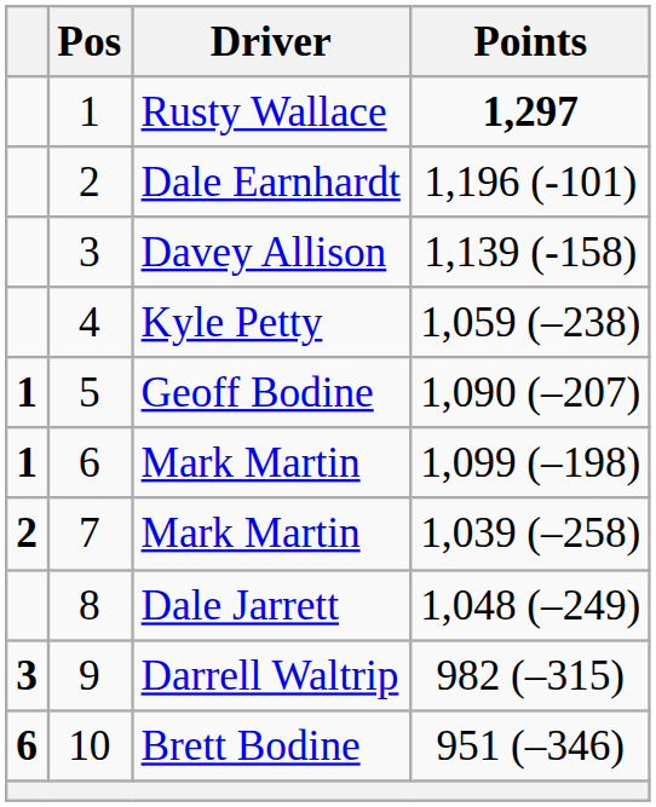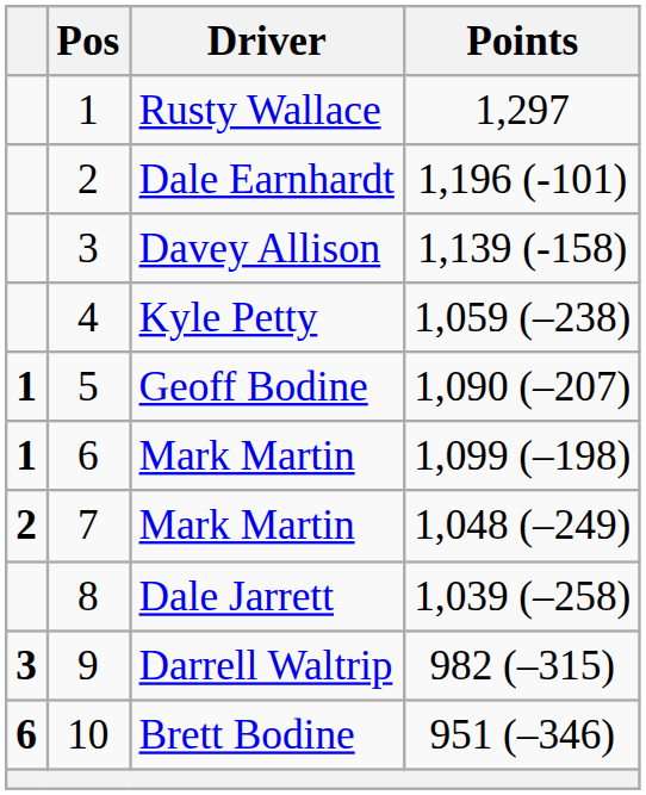 <table class="wikitable" style="font-size: 95%;">
 <tr>
 <th></th>
 <th>Pos</th>
 <th>Driver</th>
 <th>Points</th>
 </tr>
 <tr>
 <td align="left"></td>
 <td style="text-align:center;">1</td>
 <td><a href='#'>Rusty Wallace</a></td>
-<td style="text-align:center;"><strong>1,297</strong></td>
+<td style="text-align:center;">1,297</td>
 </tr>
 <tr>
 <td align="left"></td>
 <td style="text-align:center;">2</td>
 <td><a href='#'>Dale Earnhardt</a></td>
 <td style="text-align:center;">1,196 (-101)</td>
 </tr>
 <tr>
 <td align="left"></td>
 <td style="text-align:center;">3</td>
 <td><a href='#'>Davey Allison</a></td>
 <td style="text-align:center;">1,139 (-158)</td>
 </tr>
 <tr>
 <td align="left"></td>
 <td style="text-align:center;">4</td>
 <td><a href='#'>Kyle Petty</a></td>
 <td style="text-align:center;">1,059 (–238)</td>
 </tr>
 <tr>
 <td align="left"> <strong>1</strong></td>
 <td style="text-align:center;">5</td>
 <td><a href='#'>Geoff Bodine</a></td>
 <td style="text-align:center;">1,090 (–207)</td>
 </tr>
 <tr>
 <td align="left"> <strong>1</strong></td>
 <td style="text-align:center;">6</td>
 <td><a href='#'>Mark Martin</a></td>
 <td style="text-align:center;">1,099 (–198)</td>
 </tr>
 <tr>
 <td align="left"> <strong>2</strong></td>
 <td style="text-align:center;">7</td>
 <td><a href='#'>Mark Martin</a></td>
-<td style="text-align:center;">1,039 (–258)</td>
+<td style="text-align:center;">1,048 (–249)</td>
 </tr>
 <tr>
 <td align="left"></td>
 <td style="text-align:center;">8</td>
 <td><a href='#'>Dale Jarrett</a></td>
-<td style="text-align:center;">1,048 (–249)</td>
+<td style="text-align:center;">1,039 (–258)</td>
 </tr>
 <tr>
 <td align="left"> <strong>3</strong></td>
 <td style="text-align:center;">9</td>
 <td><a href='#'>Darrell Waltrip</a></td>
 <td style="text-align:center;">982 (–315)</td>
 </tr>
 <tr>
 <td align="left"> <strong>6</strong></td>
 <td style="text-align:center;">10</td>
 <td><a href='#'>Brett Bodine</a></td>
 <td style="text-align:center;">951 (–346)</td>
 </tr>
 <tr class="sortbottom">
 <th colspan="9"></th>
 </tr>
 </table>
